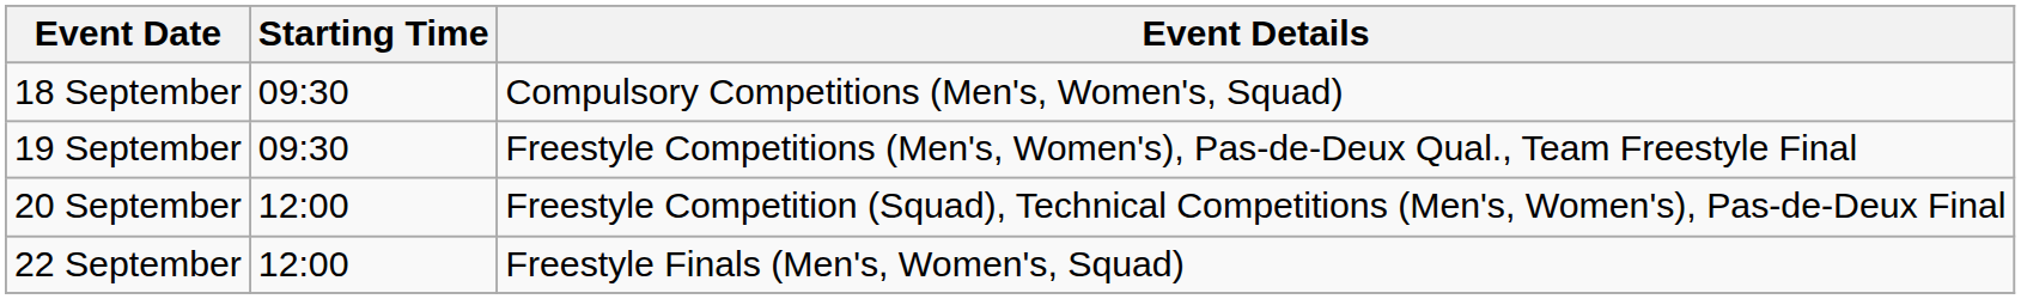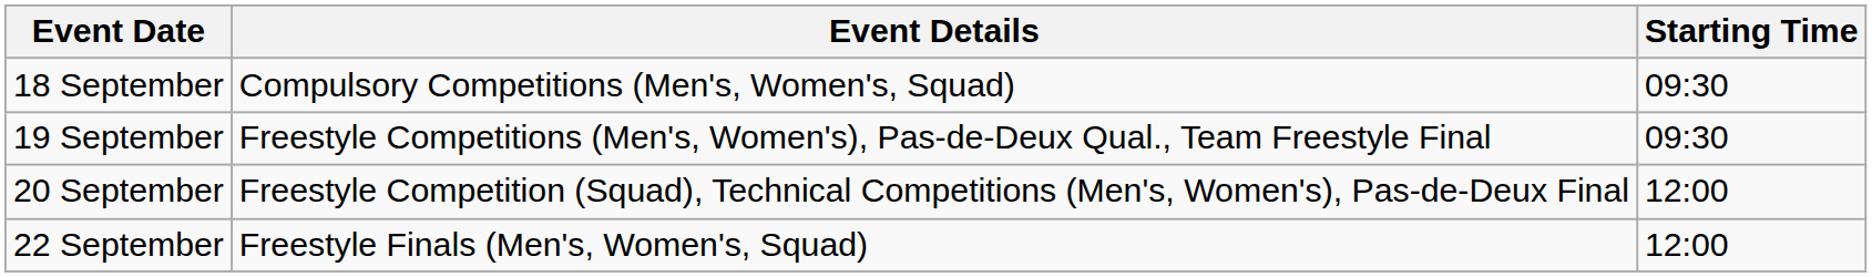 <table class="wikitable">
 <tr>
 <th>Event Date</th>
+<th>Event Details</th>
 <th>Starting Time</th>
-<th>Event Details</th>
 </tr>
 <tr>
 <td>18 September</td>
+<td>Compulsory Competitions (Men's, Women's, Squad)</td>
 <td>09:30</td>
-<td>Compulsory Competitions (Men's, Women's, Squad)</td>
 </tr>
 <tr>
 <td>19 September</td>
+<td>Freestyle Competitions (Men's, Women's), Pas-de-Deux Qual., Team Freestyle Final</td>
 <td>09:30</td>
-<td>Freestyle Competitions (Men's, Women's), Pas-de-Deux Qual., Team Freestyle Final</td>
 </tr>
 <tr>
 <td>20 September</td>
+<td>Freestyle Competition (Squad), Technical Competitions (Men's, Women's), Pas-de-Deux Final</td>
 <td>12:00</td>
-<td>Freestyle Competition (Squad), Technical Competitions (Men's, Women's), Pas-de-Deux Final</td>
 </tr>
 <tr>
 <td>22 September</td>
+<td>Freestyle Finals (Men's, Women's, Squad)</td>
 <td>12:00</td>
-<td>Freestyle Finals (Men's, Women's, Squad)</td>
 </tr>
 </table>
